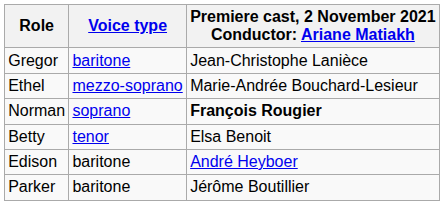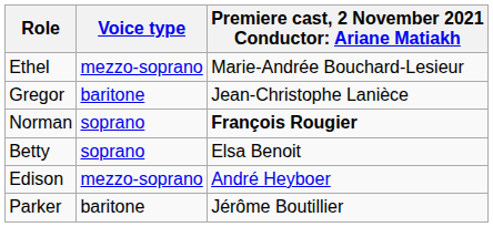 <table class="wikitable">
 <tr>
 <th>Role</th>
 <th><a href='#'>Voice type</a></th>
 <th>Premiere cast, 2 November 2021<br>Conductor: <a href='#'>Ariane Matiakh</a></th>
 </tr>
 <tr>
+<td>Ethel</td>
+<td><a href='#'>mezzo-soprano</a></td>
+<td>Marie-Andrée Bouchard-Lesieur</td>
+</tr>
+<tr>
 <td>Gregor</td>
 <td><a href='#'>baritone</a></td>
 <td>Jean-Christophe Lanièce</td>
-</tr>
-<tr>
-<td>Ethel</td>
-<td><a href='#'>mezzo-soprano</a></td>
-<td>Marie-Andrée Bouchard-Lesieur</td>
 </tr>
 <tr>
 <td>Norman</td>
 <td><a href='#'>soprano</a></td>
 <td><strong>François Rougier</strong></td>
 </tr>
 <tr>
 <td>Betty</td>
-<td><a href='#'>tenor</a></td>
+<td><a href='#'>soprano</a></td>
 <td>Elsa Benoit</td>
 </tr>
 <tr>
 <td>Edison</td>
-<td>baritone</td>
+<td><a href='#'>mezzo-soprano</a></td>
 <td><a href='#'>André Heyboer</a></td>
 </tr>
 <tr>
 <td>Parker</td>
 <td>baritone</td>
 <td>Jérôme Boutillier</td>
 </tr>
 <tr>
 </tr>
 </table>
